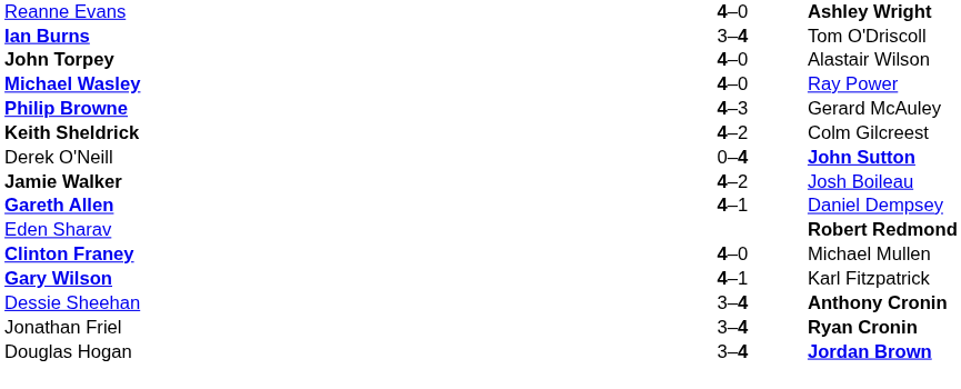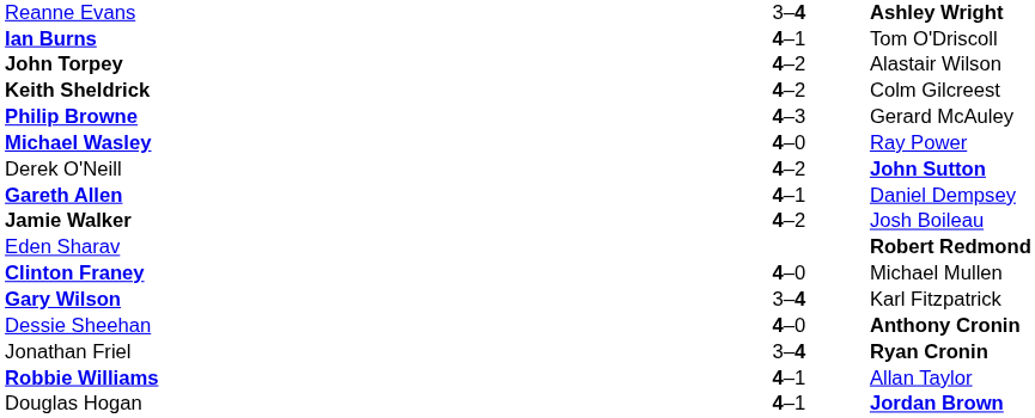 <table width="100%" cellspacing="1">
 <tr>
 <th width=45%></th>
 <th width=10%></th>
 <th width=45%></th>
 </tr>
 <tr>
 <td> <a href='#'>Reanne Evans</a></td>
-<td align="center"><strong>4</strong>–0</td>
+<td align="center">3–<strong>4</strong></td>
 <td> <strong>Ashley Wright</strong></td>
 </tr>
 <tr>
 <td> <strong><a href='#'>Ian Burns</a></strong></td>
-<td align="center">3–<strong>4</strong></td>
+<td align="center"><strong>4</strong>–1</td>
 <td> Tom O'Driscoll</td>
 </tr>
 <tr>
 <td> <strong>John Torpey</strong></td>
-<td align="center"><strong>4</strong>–0</td>
+<td align="center"><strong>4</strong>–2</td>
 <td> Alastair Wilson</td>
+</tr>
+<tr>
+<td> <strong>Keith Sheldrick</strong></td>
+<td align="center"><strong>4</strong>–2</td>
+<td> Colm Gilcreest</td>
+</tr>
+<tr>
+<td> <strong><a href='#'>Philip Browne</a></strong></td>
+<td align="center"><strong>4</strong>–3</td>
+<td> Gerard McAuley</td>
 </tr>
 <tr>
 <td> <strong><a href='#'>Michael Wasley</a></strong></td>
 <td align="center"><strong>4</strong>–0</td>
 <td> <a href='#'>Ray Power</a></td>
 </tr>
 <tr>
-<td> <strong><a href='#'>Philip Browne</a></strong></td>
-<td align="center"><strong>4</strong>–3</td>
-<td> Gerard McAuley</td>
+<td> Derek O'Neill</td>
+<td align="center"><strong>4</strong>–2</td>
+<td> <strong><a href='#'>John Sutton</a></strong></td>
 </tr>
 <tr>
-<td> <strong>Keith Sheldrick</strong></td>
-<td align="center"><strong>4</strong>–2</td>
-<td> Colm Gilcreest</td>
-</tr>
-<tr>
-<td> Derek O'Neill</td>
-<td align="center">0–<strong>4</strong></td>
-<td> <strong><a href='#'>John Sutton</a></strong></td>
+<td> <strong><a href='#'>Gareth Allen</a></strong></td>
+<td align="center"><strong>4</strong>–1</td>
+<td> <a href='#'>Daniel Dempsey</a></td>
 </tr>
 <tr>
 <td> <strong>Jamie Walker</strong></td>
 <td align="center"><strong>4</strong>–2</td>
 <td> <a href='#'>Josh Boileau</a></td>
-</tr>
-<tr>
-<td> <strong><a href='#'>Gareth Allen</a></strong></td>
-<td align="center"><strong>4</strong>–1</td>
-<td> <a href='#'>Daniel Dempsey</a></td>
 </tr>
 <tr>
 <td> <a href='#'>Eden Sharav</a></td>
 <td align="center"></td>
 <td> <strong>Robert Redmond</strong></td>
 </tr>
 <tr>
 <td> <strong><a href='#'>Clinton Franey</a></strong></td>
 <td align="center"><strong>4</strong>–0</td>
 <td> Michael Mullen</td>
 </tr>
 <tr>
 <td> <strong><a href='#'>Gary Wilson</a></strong></td>
-<td align="center"><strong>4</strong>–1</td>
+<td align="center">3–<strong>4</strong></td>
 <td> Karl Fitzpatrick</td>
 </tr>
 <tr>
 <td> <a href='#'>Dessie Sheehan</a></td>
-<td align="center">3–<strong>4</strong></td>
+<td align="center"><strong>4</strong>–0</td>
 <td> <strong>Anthony Cronin</strong></td>
 </tr>
 <tr>
 <td> Jonathan Friel</td>
 <td align="center">3–<strong>4</strong></td>
 <td> <strong>Ryan Cronin</strong></td>
 </tr>
 <tr>
+<td> <strong><a href='#'>Robbie Williams</a></strong></td>
+<td align="center"><strong>4</strong>–1</td>
+<td> <a href='#'>Allan Taylor</a></td>
+</tr>
+<tr>
 <td> Douglas Hogan</td>
-<td align="center">3–<strong>4</strong></td>
+<td align="center"><strong>4</strong>–1</td>
 <td> <strong><a href='#'>Jordan Brown</a></strong></td>
 </tr>
 </table>
